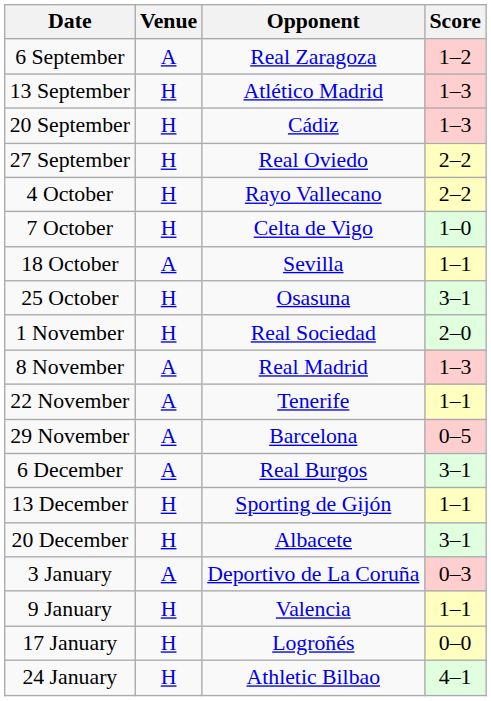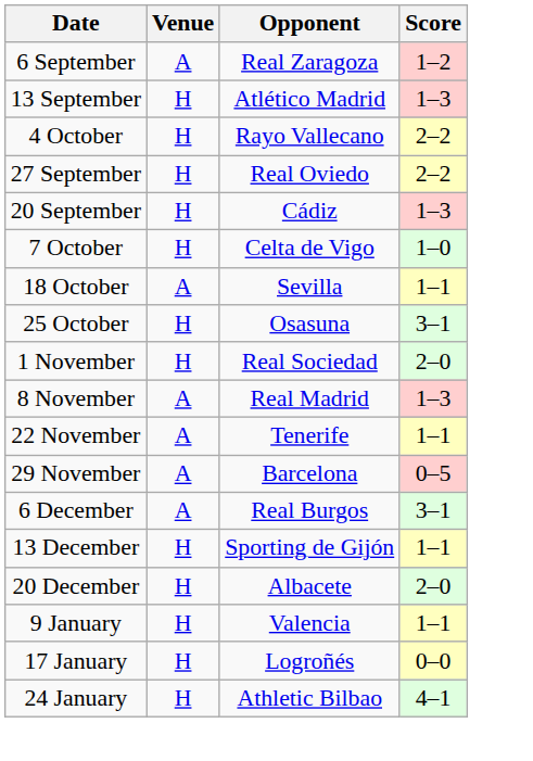 <table class="wikitable" style="text-align:center;">
 <tr>
 <th>Date</th>
 <th>Venue</th>
 <th>Opponent</th>
 <th>Score</th>
 </tr>
 <tr>
 <td>6 September</td>
 <td><a href='#'>A</a></td>
 <td><a href='#'>Real Zaragoza</a></td>
 <td bgcolor="#FFCFCF">1–2</td>
 </tr>
 <tr>
 <td>13 September</td>
 <td><a href='#'>H</a></td>
 <td><a href='#'>Atlético Madrid</a></td>
 <td bgcolor="#FFCFCF">1–3</td>
 </tr>
 <tr>
-<td>20 September</td>
+<td>4 October</td>
 <td><a href='#'>H</a></td>
-<td><a href='#'>Cádiz</a></td>
-<td bgcolor="#FFCFCF">1–3</td>
+<td><a href='#'>Rayo Vallecano</a></td>
+<td bgcolor="#FFFFBF">2–2</td>
 </tr>
 <tr>
 <td>27 September</td>
 <td><a href='#'>H</a></td>
 <td><a href='#'>Real Oviedo</a></td>
 <td bgcolor="#FFFFBF">2–2</td>
 </tr>
 <tr>
-<td>4 October</td>
+<td>20 September</td>
 <td><a href='#'>H</a></td>
-<td><a href='#'>Rayo Vallecano</a></td>
-<td bgcolor="#FFFFBF">2–2</td>
+<td><a href='#'>Cádiz</a></td>
+<td bgcolor="#FFCFCF">1–3</td>
 </tr>
 <tr>
 <td>7 October</td>
 <td><a href='#'>H</a></td>
 <td><a href='#'>Celta de Vigo</a></td>
 <td bgcolor="#DFFFDF">1–0</td>
 </tr>
 <tr>
 <td>18 October</td>
 <td><a href='#'>A</a></td>
 <td><a href='#'>Sevilla</a></td>
 <td bgcolor="#FFFFBF">1–1</td>
 </tr>
 <tr>
 <td>25 October</td>
 <td><a href='#'>H</a></td>
 <td><a href='#'>Osasuna</a></td>
 <td bgcolor="#DFFFDF">3–1</td>
 </tr>
 <tr>
 <td>1 November</td>
 <td><a href='#'>H</a></td>
 <td><a href='#'>Real Sociedad</a></td>
 <td bgcolor="#DFFFDF">2–0</td>
 </tr>
 <tr>
 <td>8 November</td>
 <td><a href='#'>A</a></td>
 <td><a href='#'>Real Madrid</a></td>
 <td bgcolor="#FFCFCF">1–3</td>
 </tr>
 <tr>
 <td>22 November</td>
 <td><a href='#'>A</a></td>
 <td><a href='#'>Tenerife</a></td>
 <td bgcolor="#FFFFBF">1–1</td>
 </tr>
 <tr>
 <td>29 November</td>
 <td><a href='#'>A</a></td>
 <td><a href='#'>Barcelona</a></td>
 <td bgcolor="#FFCFCF">0–5</td>
 </tr>
 <tr>
 <td>6 December</td>
 <td><a href='#'>A</a></td>
 <td><a href='#'>Real Burgos</a></td>
 <td bgcolor="#DFFFDF">3–1</td>
 </tr>
 <tr>
 <td>13 December</td>
 <td><a href='#'>H</a></td>
 <td><a href='#'>Sporting de Gijón</a></td>
 <td bgcolor="#FFFFBF">1–1</td>
 </tr>
 <tr>
 <td>20 December</td>
 <td><a href='#'>H</a></td>
 <td><a href='#'>Albacete</a></td>
-<td bgcolor="#DFFFDF">3–1</td>
-</tr>
-<tr>
-<td>3 January</td>
-<td><a href='#'>A</a></td>
-<td><a href='#'>Deportivo de La Coruña</a></td>
-<td bgcolor="#FFCFCF">0–3</td>
+<td bgcolor="#DFFFDF">2–0</td>
 </tr>
 <tr>
 <td>9 January</td>
 <td><a href='#'>H</a></td>
 <td><a href='#'>Valencia</a></td>
 <td bgcolor="#FFFFBF">1–1</td>
 </tr>
 <tr>
 <td>17 January</td>
 <td><a href='#'>H</a></td>
 <td><a href='#'>Logroñés</a></td>
 <td bgcolor="#FFFFBF">0–0</td>
 </tr>
 <tr>
 <td>24 January</td>
 <td><a href='#'>H</a></td>
 <td><a href='#'>Athletic Bilbao</a></td>
 <td bgcolor="#DFFFDF">4–1</td>
 </tr>
 </table>
